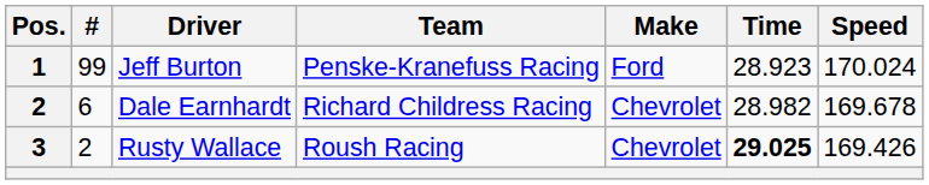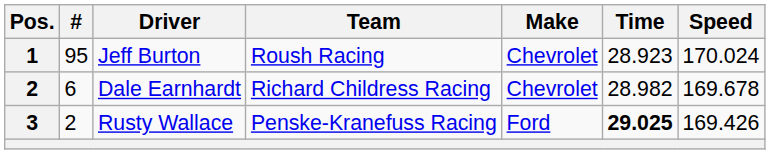 <table class="wikitable" style="font-size:95%">
 <tr>
 <th>Pos.</th>
 <th>#</th>
 <th>Driver</th>
 <th>Team</th>
 <th>Make</th>
 <th>Time</th>
 <th>Speed</th>
 </tr>
 <tr>
 <th>1</th>
-<td>99</td>
+<td>95</td>
 <td><a href='#'>Jeff Burton</a></td>
-<td><a href='#'>Penske-Kranefuss Racing</a></td>
-<td><a href='#'>Ford</a></td>
+<td><a href='#'>Roush Racing</a></td>
+<td><a href='#'>Chevrolet</a></td>
 <td>28.923</td>
 <td>170.024</td>
 </tr>
 <tr>
 <th>2</th>
 <td>6</td>
 <td><a href='#'>Dale Earnhardt</a></td>
 <td><a href='#'>Richard Childress Racing</a></td>
 <td><a href='#'>Chevrolet</a></td>
 <td>28.982</td>
 <td>169.678</td>
 </tr>
 <tr>
 <th>3</th>
 <td>2</td>
 <td><a href='#'>Rusty Wallace</a></td>
-<td><a href='#'>Roush Racing</a></td>
-<td><a href='#'>Chevrolet</a></td>
+<td><a href='#'>Penske-Kranefuss Racing</a></td>
+<td><a href='#'>Ford</a></td>
 <td><strong>29.025</strong></td>
 <td>169.426</td>
 </tr>
 <tr>
 <th colspan="7"></th>
 </tr>
 </table>
